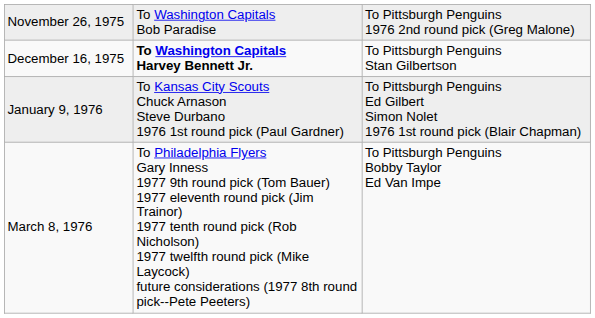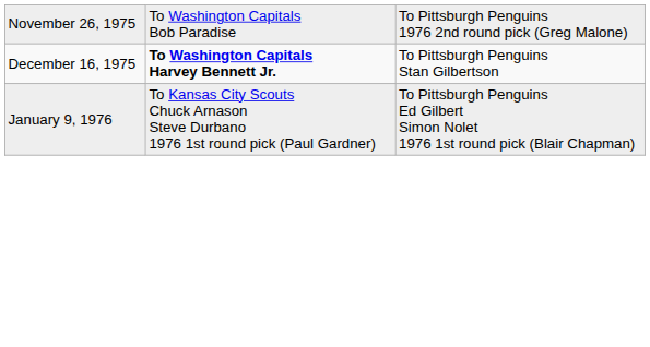 <table class="wikitable" style="border:1px solid #999999; width:80%;">
 <tr bgcolor="eeeeee">
 <td style='width:22%;'>November 26, 1975</td>
 <td style='width:39%;' valign='top'>To <a href='#'>Washington Capitals</a><br>Bob Paradise</td>
 <td style='width:39%;' valign='top'>To Pittsburgh Penguins<br>1976 2nd round pick (Greg Malone)</td>
 </tr>
 <tr>
 <td style='width:22%;'>December 16, 1975</td>
 <td style='width:39%;' valign='top'><strong>To <a href='#'>Washington Capitals</a><br>Harvey Bennett Jr.</strong></td>
 <td style='width:39%;' valign='top'>To Pittsburgh Penguins<br>Stan Gilbertson</td>
 </tr>
 <tr bgcolor="eeeeee">
 <td style='width:22%;'>January 9, 1976</td>
 <td style='width:39%;' valign='top'>To <a href='#'>Kansas City Scouts</a><br>Chuck Arnason<br>Steve Durbano<br>1976 1st round pick (Paul Gardner)</td>
 <td style='width:39%;' valign='top'>To Pittsburgh Penguins<br>Ed Gilbert<br>Simon Nolet<br>1976 1st round pick (Blair Chapman)</td>
 </tr>
-<tr>
-<td style='width:22%;'>March 8, 1976</td>
-<td style='width:39%;' valign='top'>To <a href='#'>Philadelphia Flyers</a><br>Gary Inness<br>1977 9th round pick (Tom Bauer) <br>1977 eleventh round pick (Jim Trainor) <br>1977 tenth round pick (Rob Nicholson) <br>1977 twelfth round pick (Mike Laycock) <br>future considerations (1977 8th round pick--Pete Peeters)</td>
-<td style='width:39%;' valign='top'>To Pittsburgh Penguins<br>Bobby Taylor<br>Ed Van Impe</td>
-</tr>
 </table>
